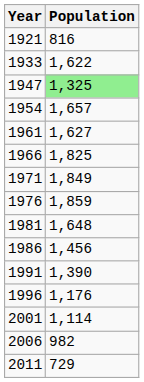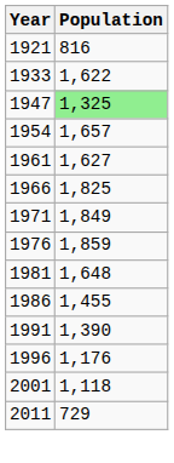 <table class="wikitable">
 <tr>
 <th>Year</th>
 <th>Population</th>
 </tr>
 <tr>
 <td>1921</td>
 <td>816</td>
 </tr>
 <tr>
 <td>1933</td>
 <td>1,622</td>
 </tr>
 <tr>
 <td>1947</td>
 <td style="background: lightgreen;">1,325</td>
 </tr>
 <tr>
 <td>1954</td>
 <td>1,657</td>
 </tr>
 <tr>
 <td>1961</td>
 <td>1,627</td>
 </tr>
 <tr>
 <td>1966</td>
 <td>1,825</td>
 </tr>
 <tr>
 <td>1971</td>
 <td>1,849</td>
 </tr>
 <tr>
 <td>1976</td>
 <td>1,859</td>
 </tr>
 <tr>
 <td>1981</td>
 <td>1,648</td>
 </tr>
 <tr>
 <td>1986</td>
-<td>1,456</td>
+<td>1,455</td>
 </tr>
 <tr>
 <td>1991</td>
 <td>1,390</td>
 </tr>
 <tr>
 <td>1996</td>
 <td>1,176</td>
 </tr>
 <tr>
 <td>2001</td>
-<td>1,114</td>
-</tr>
-<tr>
-<td>2006</td>
-<td>982</td>
+<td>1,118</td>
 </tr>
 <tr>
 <td>2011</td>
 <td>729</td>
 </tr>
 </table>
